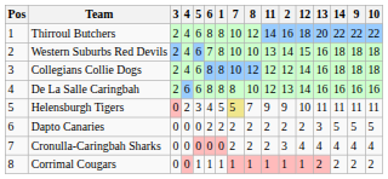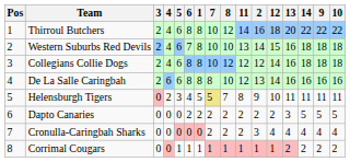 <table class="wikitable">
 <tr>
 <th>Pos</th>
 <th>Team</th>
 <th>3</th>
 <th>4</th>
 <th>5</th>
 <th>6</th>
 <th>1</th>
 <th>7</th>
 <th>8</th>
 <th>11</th>
 <th>2</th>
 <th>12</th>
 <th>13</th>
 <th>14</th>
 <th>9</th>
 <th>10</th>
 </tr>
 <tr>
 <td>1</td>
 <td> Thirroul Butchers</td>
 <td style="background:#ccffcc;">2</td>
 <td style="background:#ccffcc;">4</td>
 <td style="background:#ccffcc;">6</td>
 <td style="background:#ccffcc;">8</td>
 <td style="background:#ccffcc;">8</td>
 <td style="background:#ccffcc;">10</td>
 <td style="background:#ccffcc;">12</td>
 <td style="background:#99ccff;">14</td>
 <td style="background:#99ccff;">16</td>
 <td style="background:#99ccff;">18</td>
 <td style="background:#99ccff;">20</td>
 <td style="background:#99ccff;">22</td>
 <td style="background:#99ccff;">22</td>
 <td style="background:#99ccff;">22</td>
 </tr>
 <tr>
 <td>2</td>
 <td> Western Suburbs Red Devils</td>
 <td style="background:#99ccff;">2</td>
 <td style="background:#ccffcc;">4</td>
 <td style="background:#99ccff;">6</td>
 <td style="background:#ccffcc;">7</td>
 <td style="background:#ccffcc;">8</td>
 <td style="background:#ccffcc;">10</td>
 <td style="background:#ccffcc;">10</td>
 <td style="background:#ccffcc;">13</td>
 <td style="background:#ccffcc;">14</td>
 <td style="background:#ccffcc;">15</td>
 <td style="background:#ccffcc;">16</td>
 <td style="background:#ccffcc;">18</td>
 <td style="background:#ccffcc;">18</td>
 <td style="background:#ccffcc;">18</td>
 </tr>
 <tr>
 <td>3</td>
 <td> Collegians Collie Dogs</td>
 <td style="background:#ccffcc;">2</td>
 <td style="background:#ccffcc;">4</td>
 <td style="background:#ccffcc;">6</td>
 <td style="background:#99ccff;">8</td>
 <td style="background:#99ccff;">8</td>
 <td style="background:#99ccff;">10</td>
 <td style="background:#99ccff;">12</td>
 <td style="background:#ccffcc;">12</td>
 <td style="background:#ccffcc;">12</td>
 <td style="background:#ccffcc;">14</td>
 <td style="background:#ccffcc;">16</td>
 <td style="background:#ccffcc;">18</td>
 <td style="background:#ccffcc;">18</td>
 <td style="background:#ccffcc;">18</td>
 </tr>
 <tr>
 <td>4</td>
 <td> De La Salle Caringbah</td>
 <td style="background:#ccffcc;">2</td>
 <td style="background:#99ccff;">6</td>
 <td style="background:#ccffcc;">6</td>
 <td style="background:#ccffcc;">8</td>
 <td style="background:#ccffcc;">8</td>
 <td style="background:#ccffcc;">8</td>
 <td style="background:#ccffcc;">10</td>
 <td style="background:#ccffcc;">12</td>
 <td style="background:#ccffcc;">13</td>
 <td style="background:#ccffcc;">14</td>
 <td style="background:#ccffcc;">16</td>
 <td style="background:#ccffcc;">16</td>
 <td style="background:#ccffcc;">16</td>
 <td style="background:#ccffcc;">16</td>
 </tr>
 <tr>
 <td>5</td>
 <td> Helensburgh Tigers</td>
 <td style="background:#ffbbbb;">0</td>
 <td>2</td>
 <td>3</td>
 <td>4</td>
 <td>5</td>
 <td style="background: khaki;">5</td>
 <td>7</td>
-<td>9</td>
+<td>8</td>
 <td>9</td>
 <td>10</td>
 <td>11</td>
 <td>11</td>
 <td>11</td>
 <td>11</td>
 </tr>
 <tr>
 <td>6</td>
 <td> Dapto Canaries</td>
 <td>0</td>
 <td>0</td>
 <td>0</td>
 <td>2</td>
 <td>2</td>
 <td>2</td>
 <td>2</td>
 <td>2</td>
 <td>2</td>
 <td>2</td>
 <td>3</td>
 <td>5</td>
 <td>5</td>
 <td>5</td>
 </tr>
 <tr>
 <td>7</td>
 <td> Cronulla-Caringbah Sharks</td>
 <td>0</td>
 <td>0</td>
 <td style="background:#ffbbbb;">0</td>
 <td style="background:#ffbbbb;">0</td>
 <td style="background:#ffbbbb;">0</td>
 <td>2</td>
 <td>2</td>
 <td>2</td>
 <td>3</td>
 <td>4</td>
 <td>4</td>
 <td>4</td>
 <td>4</td>
 <td>4</td>
 </tr>
 <tr>
 <td>8</td>
 <td> Corrimal Cougars</td>
 <td>0</td>
 <td style="background:#ffbbbb;">0</td>
 <td>1</td>
 <td>1</td>
 <td>1</td>
 <td style="background:#ffbbbb;">1</td>
 <td style="background:#ffbbbb;">1</td>
 <td style="background:#ffbbbb;">1</td>
 <td style="background:#ffbbbb;">1</td>
 <td style="background:#ffbbbb;">1</td>
 <td style="background:#ffbbbb;">2</td>
 <td>2</td>
 <td>2</td>
 <td>2</td>
 </tr>
 </table>
